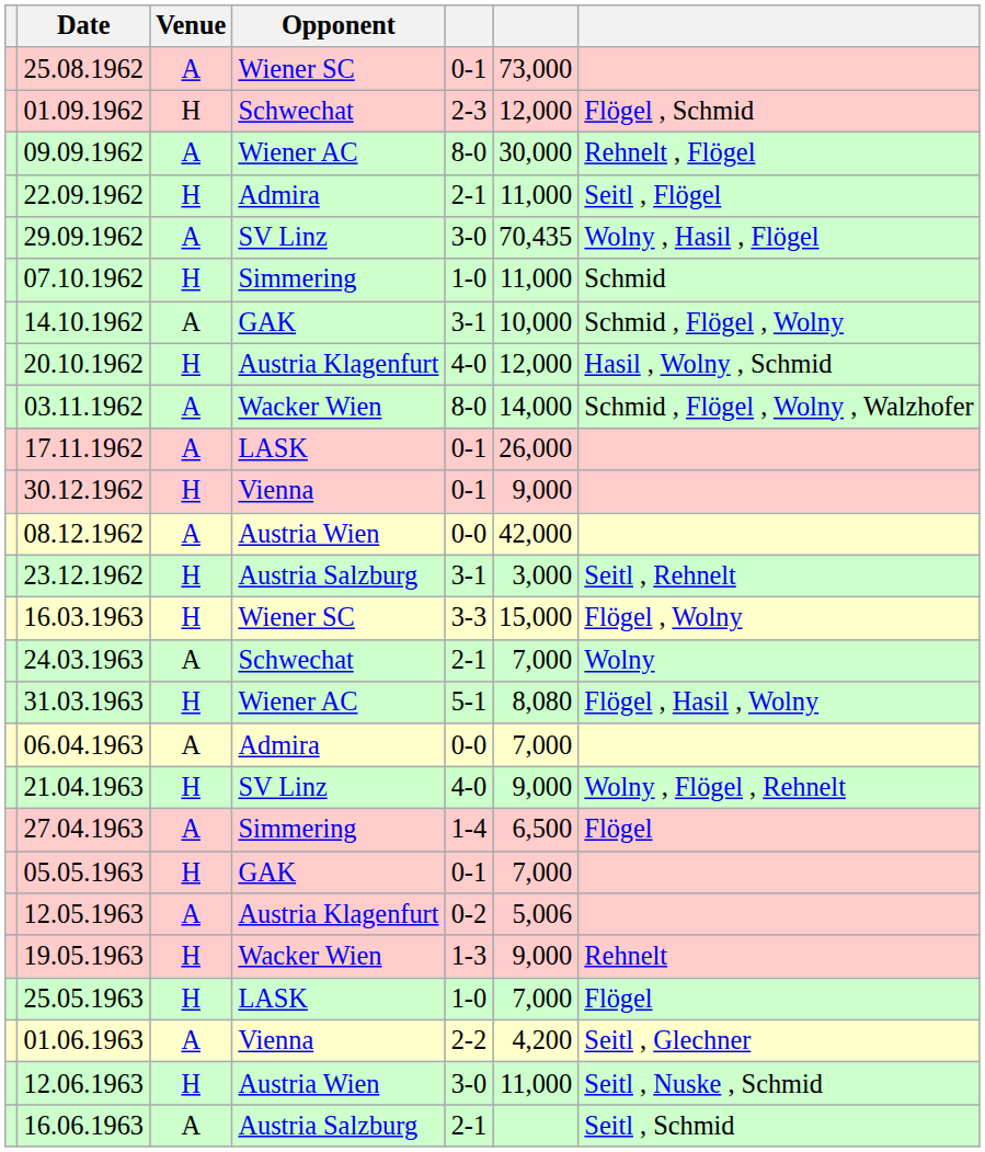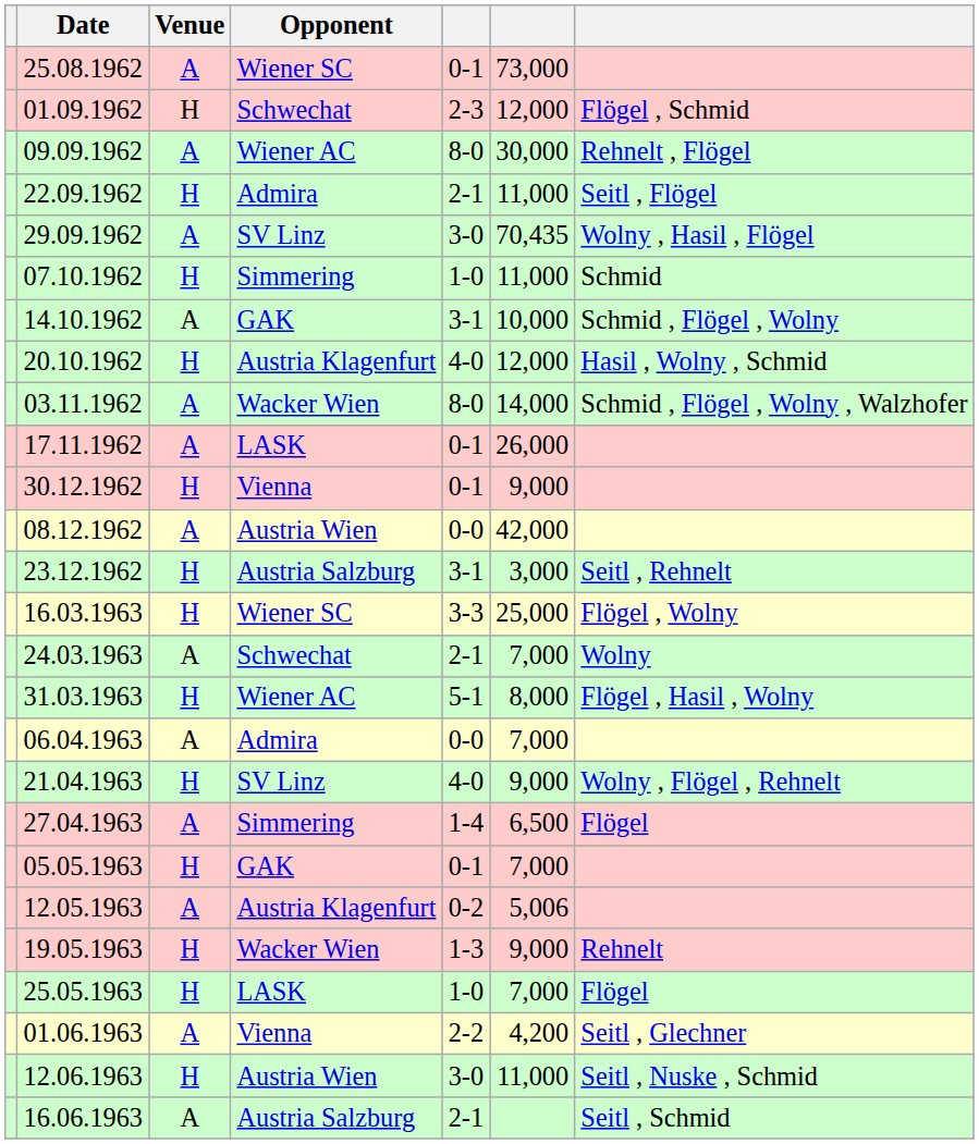 <table class="wikitable" Style="text-align: center">
 <tr>
 <th></th>
 <th>Date</th>
 <th>Venue</th>
 <th>Opponent</th>
 <th></th>
 <th></th>
 <th></th>
 </tr>
 <tr style="background:#fcc">
 <td></td>
 <td>25.08.1962</td>
 <td><a href='#'>A</a></td>
 <td align="left"><a href='#'>Wiener SC</a></td>
 <td>0-1</td>
 <td align="right">73,000</td>
 <td align="left"></td>
 </tr>
 <tr style="background:#fcc">
 <td></td>
 <td>01.09.1962</td>
 <td>H</td>
 <td align="left"><a href='#'>Schwechat</a></td>
 <td>2-3</td>
 <td align="right">12,000</td>
 <td align="left"><a href='#'>Flögel</a> , Schmid </td>
 </tr>
 <tr style="background:#cfc">
 <td></td>
 <td>09.09.1962</td>
 <td><a href='#'>A</a></td>
 <td align="left"><a href='#'>Wiener AC</a></td>
 <td>8-0</td>
 <td align="right">30,000</td>
 <td align="left"><a href='#'>Rehnelt</a> , <a href='#'>Flögel</a> </td>
 </tr>
 <tr style="background:#cfc">
 <td></td>
 <td>22.09.1962</td>
 <td><a href='#'>H</a></td>
 <td align="left"><a href='#'>Admira</a></td>
 <td>2-1</td>
 <td align="right">11,000</td>
 <td align="left"><a href='#'>Seitl</a> , <a href='#'>Flögel</a> </td>
 </tr>
 <tr style="background:#cfc">
 <td></td>
 <td>29.09.1962</td>
 <td><a href='#'>A</a></td>
 <td align="left"><a href='#'>SV Linz</a></td>
 <td>3-0</td>
 <td align="right">70,435</td>
 <td align="left"><a href='#'>Wolny</a> , <a href='#'>Hasil</a> , <a href='#'>Flögel</a> </td>
 </tr>
 <tr style="background:#cfc">
 <td></td>
 <td>07.10.1962</td>
 <td><a href='#'>H</a></td>
 <td align="left"><a href='#'>Simmering</a></td>
 <td>1-0</td>
 <td align="right">11,000</td>
 <td align="left">Schmid </td>
 </tr>
 <tr style="background:#cfc">
 <td></td>
 <td>14.10.1962</td>
 <td>A</td>
 <td align="left"><a href='#'>GAK</a></td>
 <td>3-1</td>
 <td align="right">10,000</td>
 <td align="left">Schmid , <a href='#'>Flögel</a> , <a href='#'>Wolny</a> </td>
 </tr>
 <tr style="background:#cfc">
 <td></td>
 <td>20.10.1962</td>
 <td><a href='#'>H</a></td>
 <td align="left"><a href='#'>Austria Klagenfurt</a></td>
 <td>4-0</td>
 <td align="right">12,000</td>
 <td align="left"><a href='#'>Hasil</a>  , <a href='#'>Wolny</a> , Schmid </td>
 </tr>
 <tr style="background:#cfc">
 <td></td>
 <td>03.11.1962</td>
 <td><a href='#'>A</a></td>
 <td align="left"><a href='#'>Wacker Wien</a></td>
 <td>8-0</td>
 <td align="right">14,000</td>
 <td align="left">Schmid  , <a href='#'>Flögel</a>    , <a href='#'>Wolny</a> , Walzhofer </td>
 </tr>
 <tr style="background:#fcc">
 <td></td>
 <td>17.11.1962</td>
 <td><a href='#'>A</a></td>
 <td align="left"><a href='#'>LASK</a></td>
 <td>0-1</td>
 <td align="right">26,000</td>
 <td align="left"></td>
 </tr>
 <tr style="background:#fcc">
 <td></td>
 <td>30.12.1962</td>
 <td><a href='#'>H</a></td>
 <td align="left"><a href='#'>Vienna</a></td>
 <td>0-1</td>
 <td align="right">9,000</td>
 <td align="left"></td>
 </tr>
 <tr style="background:#ffc">
 <td></td>
 <td>08.12.1962</td>
 <td><a href='#'>A</a></td>
 <td align="left"><a href='#'>Austria Wien</a></td>
 <td>0-0</td>
 <td align="right">42,000</td>
 <td align="left"></td>
 </tr>
 <tr style="background:#cfc">
 <td></td>
 <td>23.12.1962</td>
 <td><a href='#'>H</a></td>
 <td align="left"><a href='#'>Austria Salzburg</a></td>
 <td>3-1</td>
 <td align="right">3,000</td>
 <td align="left"><a href='#'>Seitl</a>  , <a href='#'>Rehnelt</a> </td>
 </tr>
 <tr style="background:#ffc">
 <td></td>
 <td>16.03.1963</td>
 <td><a href='#'>H</a></td>
 <td align="left"><a href='#'>Wiener SC</a></td>
 <td>3-3</td>
-<td align="right">15,000</td>
+<td align="right">25,000</td>
 <td align="left"><a href='#'>Flögel</a>  , <a href='#'>Wolny</a> </td>
 </tr>
 <tr style="background:#cfc">
 <td></td>
 <td>24.03.1963</td>
 <td>A</td>
 <td align="left"><a href='#'>Schwechat</a></td>
 <td>2-1</td>
 <td align="right">7,000</td>
 <td align="left"><a href='#'>Wolny</a>  </td>
 </tr>
 <tr style="background:#cfc">
 <td></td>
 <td>31.03.1963</td>
 <td><a href='#'>H</a></td>
 <td align="left"><a href='#'>Wiener AC</a></td>
 <td>5-1</td>
-<td align="right">8,080</td>
+<td align="right">8,000</td>
 <td align="left"><a href='#'>Flögel</a>   , <a href='#'>Hasil</a> , <a href='#'>Wolny</a> </td>
 </tr>
 <tr style="background:#ffc">
 <td></td>
 <td>06.04.1963</td>
 <td>A</td>
 <td align="left"><a href='#'>Admira</a></td>
 <td>0-0</td>
 <td align="right">7,000</td>
 <td align="left"></td>
 </tr>
 <tr style="background:#cfc">
 <td></td>
 <td>21.04.1963</td>
 <td><a href='#'>H</a></td>
 <td align="left"><a href='#'>SV Linz</a></td>
 <td>4-0</td>
 <td align="right">9,000</td>
 <td align="left"><a href='#'>Wolny</a>  , <a href='#'>Flögel</a> , <a href='#'>Rehnelt</a> </td>
 </tr>
 <tr style="background:#fcc">
 <td></td>
 <td>27.04.1963</td>
 <td><a href='#'>A</a></td>
 <td align="left"><a href='#'>Simmering</a></td>
 <td>1-4</td>
 <td align="right">6,500</td>
 <td align="left"><a href='#'>Flögel</a> </td>
 </tr>
 <tr style="background:#fcc">
 <td></td>
 <td>05.05.1963</td>
 <td><a href='#'>H</a></td>
 <td align="left"><a href='#'>GAK</a></td>
 <td>0-1</td>
 <td align="right">7,000</td>
 <td align="left"></td>
 </tr>
 <tr style="background:#fcc">
 <td></td>
 <td>12.05.1963</td>
 <td><a href='#'>A</a></td>
 <td align="left"><a href='#'>Austria Klagenfurt</a></td>
 <td>0-2</td>
 <td align="right">5,006</td>
 <td align="left"></td>
 </tr>
 <tr style="background:#fcc">
 <td></td>
 <td>19.05.1963</td>
 <td><a href='#'>H</a></td>
 <td align="left"><a href='#'>Wacker Wien</a></td>
 <td>1-3</td>
 <td align="right">9,000</td>
 <td align="left"><a href='#'>Rehnelt</a> </td>
 </tr>
 <tr style="background:#cfc">
 <td></td>
 <td>25.05.1963</td>
 <td><a href='#'>H</a></td>
 <td align="left"><a href='#'>LASK</a></td>
 <td>1-0</td>
 <td align="right">7,000</td>
 <td align="left"><a href='#'>Flögel</a> </td>
 </tr>
 <tr style="background:#ffc">
 <td></td>
 <td>01.06.1963</td>
 <td><a href='#'>A</a></td>
 <td align="left"><a href='#'>Vienna</a></td>
 <td>2-2</td>
 <td align="right">4,200</td>
 <td align="left"><a href='#'>Seitl</a> , <a href='#'>Glechner</a> </td>
 </tr>
 <tr style="background:#cfc">
 <td></td>
 <td>12.06.1963</td>
 <td><a href='#'>H</a></td>
 <td align="left"><a href='#'>Austria Wien</a></td>
 <td>3-0</td>
 <td align="right">11,000</td>
 <td align="left"><a href='#'>Seitl</a> , <a href='#'>Nuske</a> , Schmid </td>
 </tr>
 <tr style="background:#cfc">
 <td></td>
 <td>16.06.1963</td>
 <td>A</td>
 <td align="left"><a href='#'>Austria Salzburg</a></td>
 <td>2-1</td>
 <td align="right"></td>
 <td align="left"><a href='#'>Seitl</a> , Schmid </td>
 </tr>
 </table>
